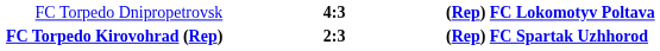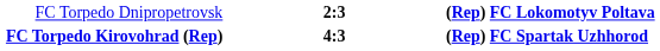 <table width=100% cellspacing=1>
 <tr>
 <th width=20%></th>
 <th width=12%></th>
 <th width=20%></th>
 <th></th>
 </tr>
 <tr style=font-size:90%>
 <td align=right><a href='#'>FC Torpedo Dnipropetrovsk</a></td>
-<td align=center><strong>4:3</strong></td>
+<td align=center><strong>2:3</strong></td>
 <td><strong>(<a href='#'>Rep</a>) <a href='#'>FC Lokomotyv Poltava</a></strong></td>
 </tr>
 <tr style=font-size:90%>
 <td align=right><strong><a href='#'>FC Torpedo Kirovohrad</a> (<a href='#'>Rep</a>)</strong></td>
-<td align=center><strong>2:3</strong></td>
+<td align=center><strong>4:3</strong></td>
 <td><strong>(<a href='#'>Rep</a>) <a href='#'>FC Spartak Uzhhorod</a></strong></td>
 <td align=center></td>
 </tr>
 </table>
